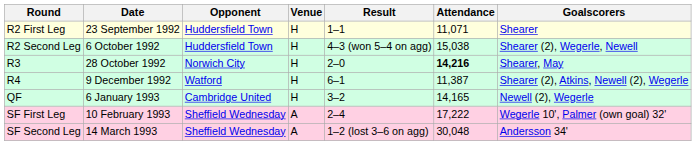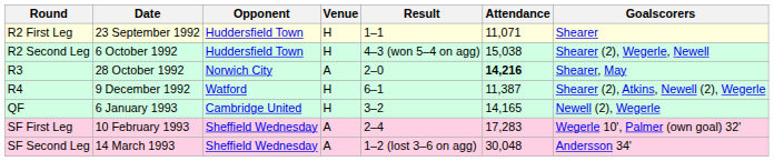 <table class="wikitable">
 <tr>
 <th>Round</th>
 <th>Date</th>
 <th>Opponent</th>
 <th>Venue</th>
 <th>Result</th>
 <th>Attendance</th>
 <th>Goalscorers</th>
 </tr>
 <tr style="background-color: #ffffdd;">
 <td>R2 First Leg</td>
 <td>23 September 1992</td>
 <td><a href='#'>Huddersfield Town</a></td>
 <td>H</td>
 <td>1–1</td>
 <td>11,071</td>
 <td><a href='#'>Shearer</a></td>
 </tr>
 <tr style="background-color: #d0ffe3;">
 <td>R2 Second Leg</td>
 <td>6 October 1992</td>
 <td><a href='#'>Huddersfield Town</a></td>
 <td>H</td>
 <td>4–3 (won 5–4 on agg)</td>
 <td>15,038</td>
 <td><a href='#'>Shearer</a> (2), <a href='#'>Wegerle</a>, <a href='#'>Newell</a></td>
 </tr>
 <tr style="background-color: #d0ffe3;">
 <td>R3</td>
 <td>28 October 1992</td>
 <td><a href='#'>Norwich City</a></td>
-<td>H</td>
+<td>A</td>
 <td>2–0</td>
 <td><strong>14,216</strong></td>
 <td><a href='#'>Shearer</a>, <a href='#'>May</a></td>
 </tr>
 <tr style="background-color: #d0ffe3;">
 <td>R4</td>
 <td>9 December 1992</td>
 <td><a href='#'>Watford</a></td>
 <td>H</td>
 <td>6–1</td>
 <td>11,387</td>
 <td><a href='#'>Shearer</a> (2), <a href='#'>Atkins</a>, <a href='#'>Newell</a> (2), <a href='#'>Wegerle</a></td>
 </tr>
 <tr style="background-color: #d0ffe3;">
 <td>QF</td>
 <td>6 January 1993</td>
 <td><a href='#'>Cambridge United</a></td>
 <td>H</td>
 <td>3–2</td>
 <td>14,165</td>
 <td><a href='#'>Newell</a> (2), <a href='#'>Wegerle</a></td>
 </tr>
 <tr style="background-color: #ffd0e3;">
 <td>SF First Leg</td>
 <td>10 February 1993</td>
 <td><a href='#'>Sheffield Wednesday</a></td>
 <td>A</td>
 <td>2–4</td>
-<td>17,222</td>
+<td>17,283</td>
 <td><a href='#'>Wegerle</a> 10', <a href='#'>Palmer</a> (own goal) 32'</td>
 </tr>
 <tr style="background-color: #ffd0e3;">
 <td>SF Second Leg</td>
 <td>14 March 1993</td>
 <td><a href='#'>Sheffield Wednesday</a></td>
 <td>A</td>
 <td>1–2 (lost 3–6 on agg)</td>
 <td>30,048</td>
 <td><a href='#'>Andersson</a> 34'</td>
 </tr>
 </table>
